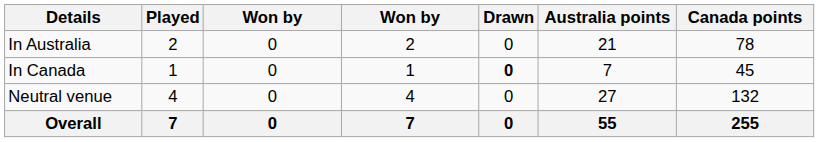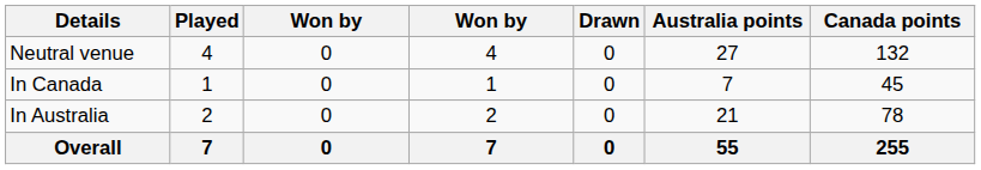 <table class="wikitable sortable" style="text-align: center;">
 <tr>
 <th width="125">Details</th>
 <th width="50">Played</th>
 <th width="125">Won by<br></th>
 <th width="125">Won by<br></th>
 <th width="50">Drawn</th>
 <th width="125">Australia points</th>
 <th width="125">Canada points</th>
 </tr>
 <tr>
+<td align=left>Neutral venue</td>
+<td>4</td>
+<td>0</td>
+<td>4</td>
+<td>0</td>
+<td>27</td>
+<td>132</td>
+</tr>
+<tr>
+<td align=left>In Canada</td>
+<td>1</td>
+<td>0</td>
+<td>1</td>
+<td>0</td>
+<td>7</td>
+<td>45</td>
+</tr>
+<tr>
 <td align=left>In Australia</td>
 <td>2</td>
 <td>0</td>
 <td>2</td>
 <td>0</td>
 <td>21</td>
 <td>78</td>
-</tr>
-<tr>
-<td align=left>In Canada</td>
-<td>1</td>
-<td>0</td>
-<td>1</td>
-<td><strong>0</strong></td>
-<td>7</td>
-<td>45</td>
-</tr>
-<tr>
-<td align=left>Neutral venue</td>
-<td>4</td>
-<td>0</td>
-<td>4</td>
-<td>0</td>
-<td>27</td>
-<td>132</td>
 </tr>
 <tr>
 <th>Overall</th>
 <th>7</th>
 <th>0</th>
 <th>7</th>
 <th>0</th>
 <th>55</th>
 <th>255</th>
 </tr>
 </table>
